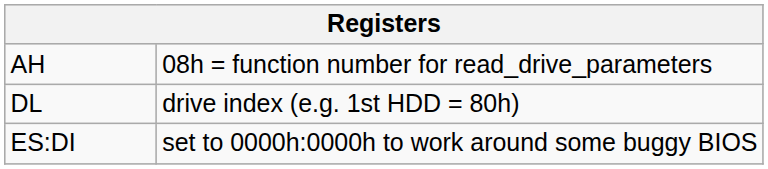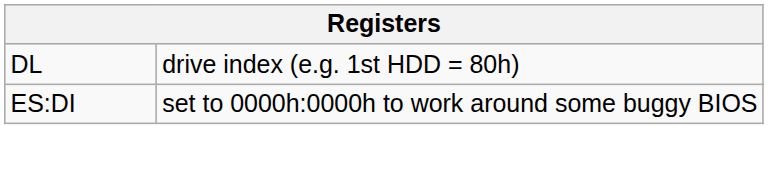 <table class="wikitable">
 <tr ---->
 <th colspan="2">Registers</th>
-</tr>
-<tr ---->
-<td width="20%">AH</td>
-<td width="80%">08h = function number for read_drive_parameters</td>
 </tr>
 <tr ---->
 <td width="20%">DL</td>
 <td width="80%">drive index (e.g. 1st HDD = 80h)</td>
 </tr>
 <tr ---->
 <td width="10%">ES:DI</td>
 <td width="90%">set to 0000h:0000h to work around some buggy BIOS</td>
 </tr>
 </table>
